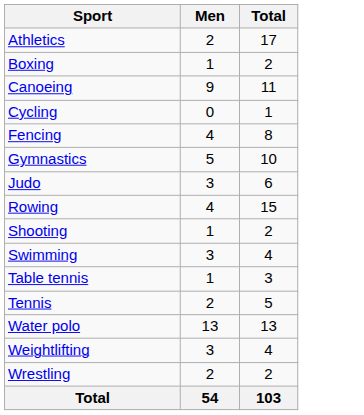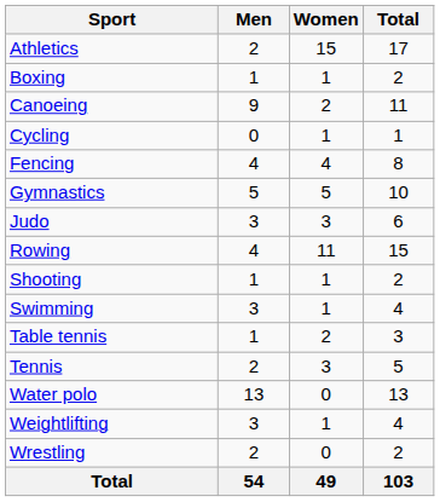 <table class="wikitable sortable" style="text-align:center">
 <tr>
 <th width=180>Sport</th>
 <th width=55>Men</th>
+<th width=55>Women</th>
 <th width=55>Total</th>
 </tr>
 <tr>
 <td align=left><a href='#'>Athletics</a></td>
 <td>2</td>
+<td>15</td>
 <td>17</td>
 </tr>
 <tr>
 <td align=left><a href='#'>Boxing</a></td>
+<td>1</td>
 <td>1</td>
 <td>2</td>
 </tr>
 <tr>
 <td align=left><a href='#'>Canoeing</a></td>
 <td>9</td>
+<td>2</td>
 <td>11</td>
 </tr>
 <tr>
 <td align=left><a href='#'>Cycling</a></td>
 <td>0</td>
 <td>1</td>
+<td>1</td>
 </tr>
 <tr>
 <td align=left><a href='#'>Fencing</a></td>
+<td>4</td>
 <td>4</td>
 <td>8</td>
 </tr>
 <tr>
 <td align=left><a href='#'>Gymnastics</a></td>
 <td>5</td>
+<td>5</td>
 <td>10</td>
 </tr>
 <tr>
 <td align=left><a href='#'>Judo</a></td>
+<td>3</td>
 <td>3</td>
 <td>6</td>
 </tr>
 <tr>
 <td align=left><a href='#'>Rowing</a></td>
 <td>4</td>
+<td>11</td>
 <td>15</td>
 </tr>
 <tr>
 <td align=left><a href='#'>Shooting</a></td>
+<td>1</td>
 <td>1</td>
 <td>2</td>
 </tr>
 <tr>
 <td align=left><a href='#'>Swimming</a></td>
 <td>3</td>
+<td>1</td>
 <td>4</td>
 </tr>
 <tr>
 <td align=left><a href='#'>Table tennis</a></td>
 <td>1</td>
+<td>2</td>
 <td>3</td>
 </tr>
 <tr>
 <td align=left><a href='#'>Tennis</a></td>
 <td>2</td>
+<td>3</td>
 <td>5</td>
 </tr>
 <tr>
 <td align=left><a href='#'>Water polo</a></td>
 <td>13</td>
+<td>0</td>
 <td>13</td>
 </tr>
 <tr>
 <td align=left><a href='#'>Weightlifting</a></td>
 <td>3</td>
+<td>1</td>
 <td>4</td>
 </tr>
 <tr>
 <td align=left><a href='#'>Wrestling</a></td>
 <td>2</td>
+<td>0</td>
 <td>2</td>
 </tr>
 <tr class="sortbottom">
 <th>Total</th>
 <th>54</th>
+<th>49</th>
 <th>103</th>
 </tr>
 </table>
